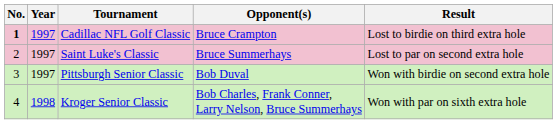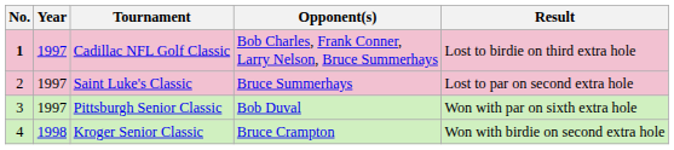 <table class="wikitable" style="font-size:95%;">
 <tr>
 <th>No.</th>
 <th>Year</th>
 <th>Tournament</th>
 <th>Opponent(s)</th>
 <th>Result</th>
 </tr>
 <tr style="background:#F2C1D1;">
 <td align=center><strong>1</strong></td>
 <td><a href='#'>1997</a></td>
 <td><a href='#'>Cadillac NFL Golf Classic</a></td>
-<td> <a href='#'>Bruce Crampton</a></td>
+<td> <a href='#'>Bob Charles</a>,  <a href='#'>Frank Conner</a>,<br> <a href='#'>Larry Nelson</a>,  <a href='#'>Bruce Summerhays</a></td>
 <td>Lost to birdie on third extra hole</td>
 </tr>
 <tr style="background:#F2C1D1;">
 <td align=center>2</td>
 <td>1997</td>
 <td><a href='#'>Saint Luke's Classic</a></td>
 <td> <a href='#'>Bruce Summerhays</a></td>
 <td>Lost to par on second extra hole</td>
 </tr>
 <tr style="background:#D0F0C0;">
 <td align=center>3</td>
 <td>1997</td>
 <td><a href='#'>Pittsburgh Senior Classic</a></td>
 <td> <a href='#'>Bob Duval</a></td>
-<td>Won with birdie on second extra hole</td>
+<td>Won with par on sixth extra hole</td>
 </tr>
 <tr style="background:#D0F0C0;">
 <td align=center>4</td>
 <td><a href='#'>1998</a></td>
 <td><a href='#'>Kroger Senior Classic</a></td>
-<td> <a href='#'>Bob Charles</a>,  <a href='#'>Frank Conner</a>,<br> <a href='#'>Larry Nelson</a>,  <a href='#'>Bruce Summerhays</a></td>
-<td>Won with par on sixth extra hole</td>
+<td> <a href='#'>Bruce Crampton</a></td>
+<td>Won with birdie on second extra hole</td>
 </tr>
 </table>
